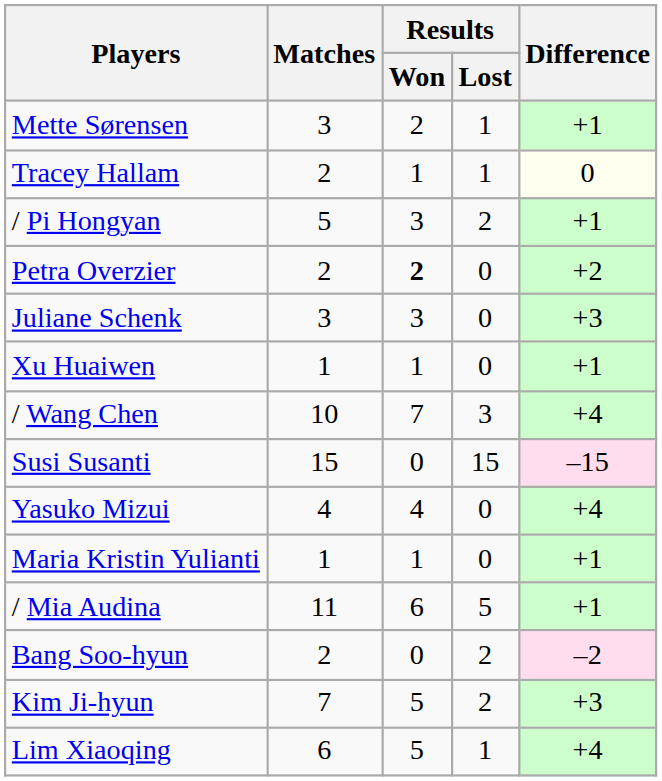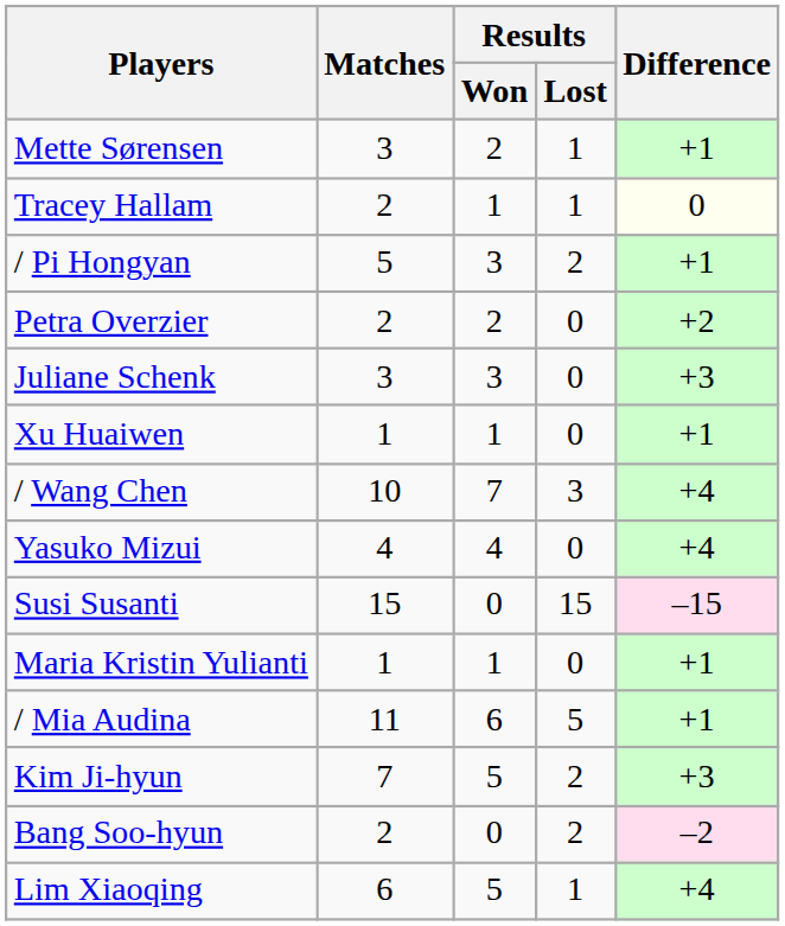 <table class=wikitable style="text-align:center; font-size:small">
 <tr>
 <th rowspan="2">Players</th>
 <th rowspan="2">Matches</th>
 <th colspan="2">Results</th>
 <th rowspan="2">Difference</th>
 </tr>
 <tr>
 <th>Won</th>
 <th>Lost</th>
 </tr>
 <tr>
 <td align="left"> <a href='#'>Mette Sørensen</a></td>
 <td>3</td>
 <td>2</td>
 <td>1</td>
 <td bgcolor="#ccffcc">+1</td>
 </tr>
 <tr>
 <td align="left"> <a href='#'>Tracey Hallam</a></td>
 <td>2</td>
 <td>1</td>
 <td>1</td>
 <td bgcolor="#fffff0">0</td>
 </tr>
 <tr>
 <td align="left">/ <a href='#'>Pi Hongyan</a></td>
 <td>5</td>
 <td>3</td>
 <td>2</td>
 <td bgcolor="#ccffcc">+1</td>
 </tr>
 <tr>
 <td align="left"> <a href='#'>Petra Overzier</a></td>
 <td>2</td>
-<td><strong>2</strong></td>
+<td>2</td>
 <td>0</td>
 <td bgcolor="#ccffcc">+2</td>
 </tr>
 <tr>
 <td align="left"> <a href='#'>Juliane Schenk</a></td>
 <td>3</td>
 <td>3</td>
 <td>0</td>
 <td bgcolor="#ccffcc">+3</td>
 </tr>
 <tr>
 <td align="left"> <a href='#'>Xu Huaiwen</a></td>
 <td>1</td>
 <td>1</td>
 <td>0</td>
 <td bgcolor="#ccffcc">+1</td>
 </tr>
 <tr>
 <td align="left">/ <a href='#'>Wang Chen</a></td>
 <td>10</td>
 <td>7</td>
 <td>3</td>
 <td bgcolor="#ccffcc">+4</td>
 </tr>
 <tr>
+<td align="left"> <a href='#'>Yasuko Mizui</a></td>
+<td>4</td>
+<td>4</td>
+<td>0</td>
+<td bgcolor="#ccffcc">+4</td>
+</tr>
+<tr>
 <td align="left"> <a href='#'>Susi Susanti</a></td>
 <td>15</td>
 <td>0</td>
 <td>15</td>
 <td bgcolor="#ffddee">–15</td>
-</tr>
-<tr>
-<td align="left"> <a href='#'>Yasuko Mizui</a></td>
-<td>4</td>
-<td>4</td>
-<td>0</td>
-<td bgcolor="#ccffcc">+4</td>
 </tr>
 <tr>
 <td align="left"> <a href='#'>Maria Kristin Yulianti</a></td>
 <td>1</td>
 <td>1</td>
 <td>0</td>
 <td bgcolor="#ccffcc">+1</td>
 </tr>
 <tr>
 <td align="left">/ <a href='#'>Mia Audina</a></td>
 <td>11</td>
 <td>6</td>
 <td>5</td>
 <td bgcolor="#ccffcc">+1</td>
 </tr>
 <tr>
+<td align="left"> <a href='#'>Kim Ji-hyun</a></td>
+<td>7</td>
+<td>5</td>
+<td>2</td>
+<td bgcolor="#ccffcc">+3</td>
+</tr>
+<tr>
 <td align="left"> <a href='#'>Bang Soo-hyun</a></td>
 <td>2</td>
 <td>0</td>
 <td>2</td>
 <td bgcolor="#ffddee">–2</td>
-</tr>
-<tr>
-<td align="left"> <a href='#'>Kim Ji-hyun</a></td>
-<td>7</td>
-<td>5</td>
-<td>2</td>
-<td bgcolor="#ccffcc">+3</td>
 </tr>
 <tr>
 <td align="left"> <a href='#'>Lim Xiaoqing</a></td>
 <td>6</td>
 <td>5</td>
 <td>1</td>
 <td bgcolor="#ccffcc">+4</td>
 </tr>
 </table>
